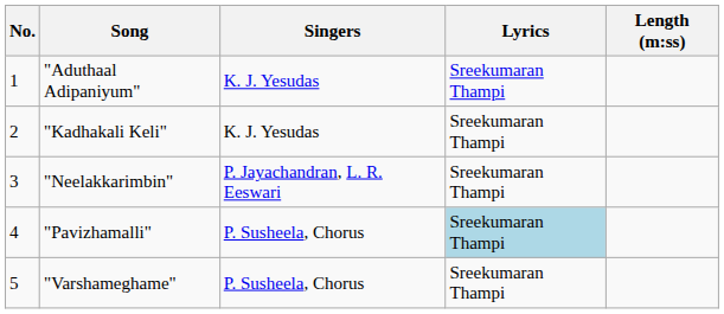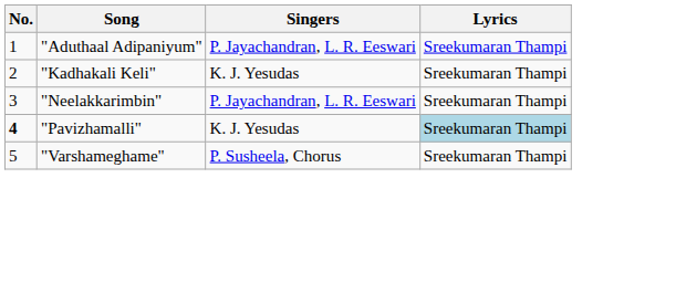 <table class="wikitable" style="font-size:95%;">
 <tr>
 <th>No.</th>
 <th>Song</th>
 <th>Singers</th>
 <th>Lyrics</th>
-<th>Length (m:ss)</th>
 </tr>
 <tr>
 <td>1</td>
 <td>"Aduthaal Adipaniyum"</td>
-<td><a href='#'>K. J. Yesudas</a></td>
+<td><a href='#'>P. Jayachandran</a>, <a href='#'>L. R. Eeswari</a></td>
 <td><a href='#'>Sreekumaran Thampi</a></td>
-<td></td>
 </tr>
 <tr>
 <td>2</td>
 <td>"Kadhakali Keli"</td>
 <td>K. J. Yesudas</td>
 <td>Sreekumaran Thampi</td>
-<td></td>
 </tr>
 <tr>
 <td>3</td>
 <td>"Neelakkarimbin"</td>
 <td><a href='#'>P. Jayachandran</a>, <a href='#'>L. R. Eeswari</a></td>
 <td>Sreekumaran Thampi</td>
-<td></td>
 </tr>
 <tr>
-<td>4</td>
+<td><strong>4</strong></td>
 <td>"Pavizhamalli"</td>
-<td><a href='#'>P. Susheela</a>, Chorus</td>
+<td>K. J. Yesudas</td>
 <td style="background: lightblue;">Sreekumaran Thampi</td>
-<td></td>
 </tr>
 <tr>
 <td>5</td>
 <td>"Varshameghame"</td>
 <td><a href='#'>P. Susheela</a>, Chorus</td>
 <td>Sreekumaran Thampi</td>
-<td></td>
 </tr>
 </table>
